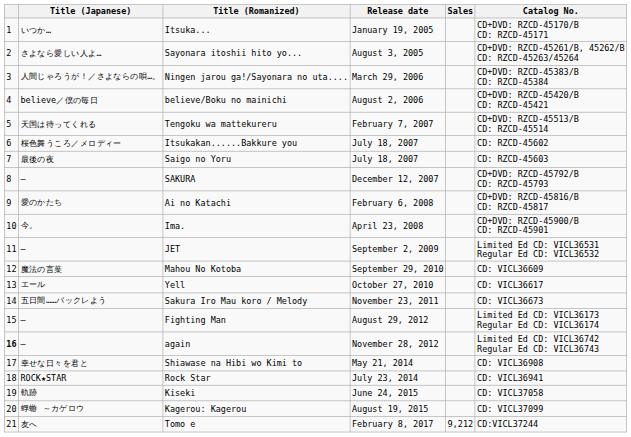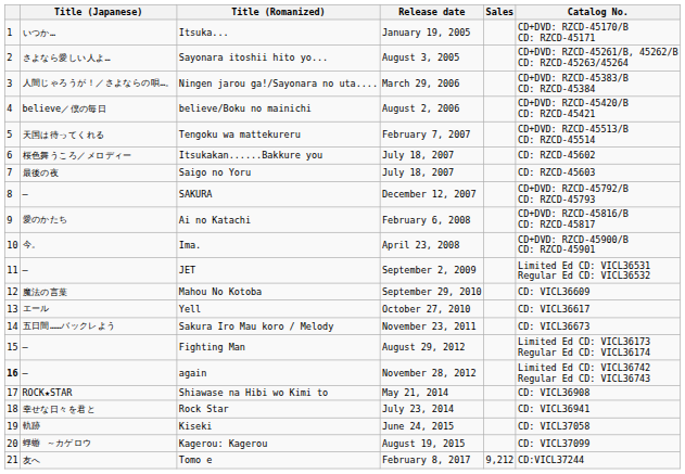 <table class="wikitable">
 <tr>
 <th> </th>
 <th>Title (Japanese)</th>
 <th>Title (Romanized)</th>
 <th>Release date</th>
 <th>Sales</th>
 <th>Catalog No.</th>
 </tr>
 <tr>
 <td>1</td>
 <td>いつか…</td>
 <td>Itsuka...</td>
 <td>January 19, 2005</td>
 <td></td>
 <td>CD+DVD: RZCD-45170/B<br>CD: RZCD-45171</td>
 </tr>
 <tr>
 <td>2</td>
 <td>さよなら愛しい人よ…</td>
 <td>Sayonara itoshii hito yo...</td>
 <td>August 3, 2005</td>
 <td></td>
 <td>CD+DVD: RZCD-45261/B, 45262/B<br>CD: RZCD-45263/45264</td>
 </tr>
 <tr>
 <td>3</td>
 <td>人間じゃろうが！／さよならの唄…。</td>
 <td>Ningen jarou ga!/Sayonara no uta....</td>
 <td>March 29, 2006</td>
 <td></td>
 <td>CD+DVD: RZCD-45383/B<br>CD: RZCD-45384</td>
 </tr>
 <tr>
 <td>4</td>
 <td>believe／僕の毎日</td>
 <td>believe/Boku no mainichi</td>
 <td>August 2, 2006</td>
 <td></td>
 <td>CD+DVD: RZCD-45420/B<br>CD: RZCD-45421</td>
 </tr>
 <tr>
 <td>5</td>
 <td>天国は待ってくれる</td>
 <td>Tengoku wa mattekureru</td>
 <td>February 7, 2007</td>
 <td></td>
 <td>CD+DVD: RZCD-45513/B<br>CD: RZCD-45514</td>
 </tr>
 <tr>
 <td>6</td>
 <td>桜色舞うころ／メロディー</td>
 <td>Itsukakan......Bakkure you</td>
 <td>July 18, 2007</td>
 <td></td>
 <td>CD: RZCD-45602</td>
 </tr>
 <tr>
 <td>7</td>
 <td>最後の夜</td>
 <td>Saigo no Yoru</td>
 <td>July 18, 2007</td>
 <td></td>
 <td>CD: RZCD-45603</td>
 </tr>
 <tr>
 <td>8</td>
 <td>–</td>
 <td>SAKURA</td>
 <td>December 12, 2007</td>
 <td></td>
 <td>CD+DVD: RZCD-45792/B<br>CD: RZCD-45793</td>
 </tr>
 <tr>
 <td>9</td>
 <td>愛のかたち</td>
 <td>Ai no Katachi</td>
 <td>February 6, 2008</td>
 <td></td>
 <td>CD+DVD: RZCD-45816/B<br>CD: RZCD-45817</td>
 </tr>
 <tr>
 <td>10</td>
 <td>今。</td>
 <td>Ima.</td>
 <td>April 23, 2008</td>
 <td></td>
 <td>CD+DVD: RZCD-45900/B<br>CD: RZCD-45901</td>
 </tr>
 <tr>
 <td>11</td>
 <td>–</td>
 <td>JET</td>
 <td>September 2, 2009</td>
 <td></td>
 <td>Limited Ed CD: VICL36531<br>Regular Ed CD: VICL36532</td>
 </tr>
 <tr>
 <td>12</td>
 <td>魔法の言葉</td>
 <td>Mahou No Kotoba</td>
 <td>September 29, 2010</td>
 <td></td>
 <td>CD: VICL36609</td>
 </tr>
 <tr>
 <td>13</td>
 <td>エール</td>
 <td>Yell</td>
 <td>October 27, 2010</td>
 <td></td>
 <td>CD: VICL36617</td>
 </tr>
 <tr>
 <td>14</td>
 <td>五日間……バックレよう</td>
 <td>Sakura Iro Mau koro / Melody</td>
 <td>November 23, 2011</td>
 <td></td>
 <td>CD: VICL36673</td>
 </tr>
 <tr>
 <td>15</td>
 <td>–</td>
 <td>Fighting Man</td>
 <td>August 29, 2012</td>
 <td></td>
 <td>Limited Ed CD: VICL36173<br>Regular Ed CD: VICL36174</td>
 </tr>
 <tr>
 <td><strong>16</strong></td>
 <td>–</td>
 <td>again</td>
 <td>November 28, 2012</td>
 <td></td>
 <td>Limited Ed CD: VICL36742<br>Regular Ed CD: VICL36743</td>
 </tr>
 <tr>
 <td>17</td>
-<td>幸せな日々を君と</td>
+<td>ROCK★STAR</td>
 <td>Shiawase na Hibi wo Kimi to</td>
 <td>May 21, 2014</td>
 <td></td>
 <td>CD: VICL36908</td>
 </tr>
 <tr>
 <td>18</td>
-<td>ROCK★STAR</td>
+<td>幸せな日々を君と</td>
 <td>Rock Star</td>
 <td>July 23, 2014</td>
 <td></td>
 <td>CD: VICL36941</td>
 </tr>
 <tr>
 <td>19</td>
 <td>軌跡</td>
 <td>Kiseki</td>
 <td>June 24, 2015</td>
 <td></td>
 <td>CD: VICL37058</td>
 </tr>
 <tr>
 <td>20</td>
 <td>蜉蝣 ～カゲロウ</td>
 <td>Kagerou: Kagerou</td>
 <td>August 19, 2015</td>
 <td></td>
 <td>CD: VICL37099</td>
 </tr>
 <tr>
 <td>21</td>
 <td>友へ</td>
 <td>Tomo e</td>
 <td>February 8, 2017</td>
 <td>9,212</td>
 <td>CD:VICL37244</td>
 </tr>
 </table>
